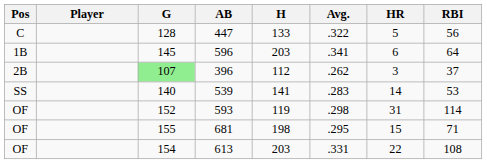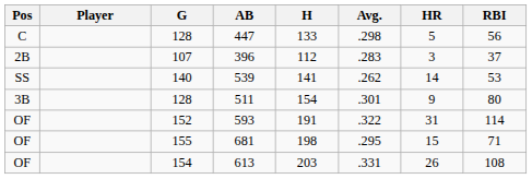 <table class="wikitable sortable">
 <tr>
 <th bgcolor="#DDDDFF" width="5%">Pos</th>
 <th bgcolor="#DDDDFF" width="16%">Player</th>
 <th bgcolor="#DDDDFF" width="9%">G</th>
 <th bgcolor="#DDDDFF" width="9%">AB</th>
 <th bgcolor="#DDDDFF" width="9%">H</th>
 <th bgcolor="#DDDDFF" width="9%">Avg.</th>
 <th bgcolor="#DDDDFF" width="9%">HR</th>
 <th bgcolor="#DDDDFF" width="9%">RBI</th>
 </tr>
 <tr align="center">
 <td>C</td>
 <td></td>
 <td>128</td>
 <td>447</td>
 <td>133</td>
-<td>.322</td>
+<td>.298</td>
 <td>5</td>
 <td>56</td>
 </tr>
 <tr align="center">
-<td>1B</td>
-<td></td>
-<td>145</td>
-<td>596</td>
-<td>203</td>
-<td>.341</td>
-<td>6</td>
-<td>64</td>
-</tr>
-<tr align="center">
 <td>2B</td>
 <td></td>
-<td style="background: lightgreen;">107</td>
+<td>107</td>
 <td>396</td>
 <td>112</td>
-<td>.262</td>
+<td>.283</td>
 <td>3</td>
 <td>37</td>
 </tr>
 <tr align="center">
 <td>SS</td>
 <td></td>
 <td>140</td>
 <td>539</td>
 <td>141</td>
-<td>.283</td>
+<td>.262</td>
 <td>14</td>
 <td>53</td>
+</tr>
+<tr align="center">
+<td>3B</td>
+<td></td>
+<td>128</td>
+<td>511</td>
+<td>154</td>
+<td>.301</td>
+<td>9</td>
+<td>80</td>
 </tr>
 <tr align="center">
 <td>OF</td>
 <td></td>
 <td>152</td>
 <td>593</td>
-<td>119</td>
-<td>.298</td>
+<td>191</td>
+<td>.322</td>
 <td>31</td>
 <td>114</td>
 </tr>
 <tr align="center">
 <td>OF</td>
 <td></td>
 <td>155</td>
 <td>681</td>
 <td>198</td>
 <td>.295</td>
 <td>15</td>
 <td>71</td>
 </tr>
 <tr align="center">
 <td>OF</td>
 <td></td>
 <td>154</td>
 <td>613</td>
 <td>203</td>
 <td>.331</td>
-<td>22</td>
+<td>26</td>
 <td>108</td>
 </tr>
 </table>
